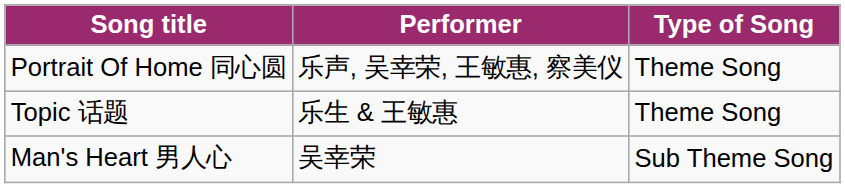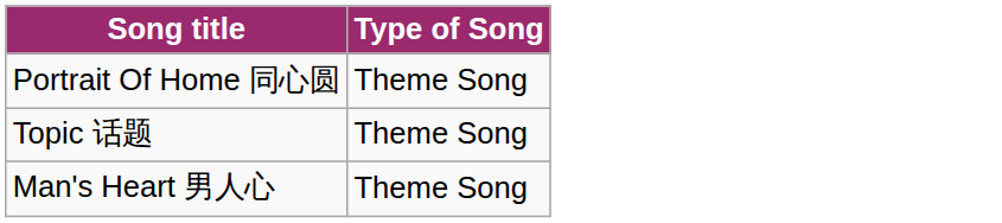 <table class="wikitable" align=center>
 <tr>
 <th style="background:#9A296D; color:white">Song title</th>
-<th style="background:#9A296D; color:white">Performer</th>
 <th style="background:#9A296D; color:white">Type of Song</th>
 </tr>
 <tr>
 <td>Portrait Of Home 同心圆</td>
-<td>乐声, 吴幸荣, 王敏惠, 察美仪</td>
 <td>Theme Song</td>
 </tr>
 <tr>
 <td>Topic 话题</td>
-<td>乐生 & 王敏惠</td>
 <td>Theme Song</td>
 </tr>
 <tr>
 <td>Man's Heart 男人心</td>
-<td>吴幸荣</td>
-<td>Sub Theme Song</td>
+<td>Theme Song</td>
 </tr>
 </table>
